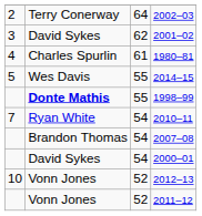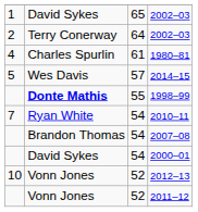 <table class="wikitable">
 <tr>
+</tr>
+<tr>
+<td>1</td>
+<td>David Sykes</td>
+<td>65</td>
+<td style="font-size:80%;"><a href='#'>2002–03</a></td>
 </tr>
 <tr>
 <td>2</td>
 <td>Terry Conerway</td>
 <td>64</td>
 <td style="font-size:80%;"><a href='#'>2002–03</a></td>
-</tr>
-<tr>
-<td>3</td>
-<td>David Sykes</td>
-<td>62</td>
-<td style="font-size:80%;"><a href='#'>2001–02</a></td>
 </tr>
 <tr>
 <td>4</td>
 <td>Charles Spurlin</td>
 <td>61</td>
 <td style="font-size:80%;"><a href='#'>1980–81</a></td>
 </tr>
 <tr>
 <td>5</td>
 <td>Wes Davis</td>
-<td>55</td>
+<td>57</td>
 <td style="font-size:80%;"><a href='#'>2014–15</a></td>
 </tr>
 <tr>
 <td></td>
 <td><strong><a href='#'>Donte Mathis</a></strong></td>
 <td>55</td>
 <td style="font-size:80%;"><a href='#'>1998–99</a></td>
 </tr>
 <tr>
 <td>7</td>
 <td><a href='#'>Ryan White</a></td>
 <td>54</td>
 <td style="font-size:80%;"><a href='#'>2010–11</a></td>
 </tr>
 <tr>
 <td></td>
 <td>Brandon Thomas</td>
 <td>54</td>
 <td style="font-size:80%;"><a href='#'>2007–08</a></td>
 </tr>
 <tr>
 <td></td>
 <td>David Sykes</td>
 <td>54</td>
 <td style="font-size:80%;"><a href='#'>2000–01</a></td>
 </tr>
 <tr>
 <td>10</td>
 <td>Vonn Jones</td>
 <td>52</td>
 <td style="font-size:80%;"><a href='#'>2012–13</a></td>
 </tr>
 <tr>
 <td></td>
 <td>Vonn Jones</td>
 <td>52</td>
 <td style="font-size:80%;"><a href='#'>2011–12</a></td>
 </tr>
 </table>
